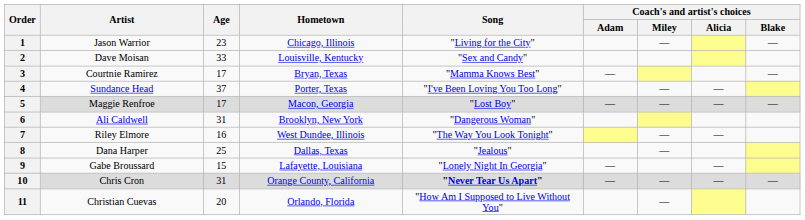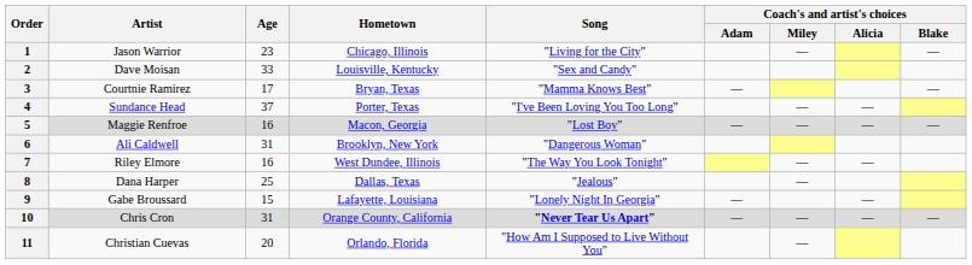 <table class="wikitable" style="text-align:center; line-height:17px; width:100%;">
 <tr>
 <th scope="col" rowspan="2" style="width:04%;">Order</th>
 <th scope="col" rowspan="2" style="width:18%;">Artist</th>
 <th scope="col" rowspan="2" style="width:04%;">Age</th>
 <th scope="col" rowspan="2" style="width:18%;">Hometown</th>
 <th scope="col" rowspan="2" style="width:20%;">Song</th>
 <th scope="col" colspan="4" style="width:24%;">Coach's and artist's choices</th>
 </tr>
 <tr>
 <th style="width:06%;">Adam</th>
 <th style="width:06%;">Miley</th>
 <th style="width:06%;">Alicia</th>
 <th style="width:06%;">Blake</th>
 </tr>
 <tr>
 <th>1</th>
 <td>Jason Warrior</td>
 <td>23</td>
 <td><a href='#'>Chicago, Illinois</a></td>
 <td>"<a href='#'>Living for the City</a>"</td>
 <td><strong></strong></td>
 <td>—</td>
 <td style="background:#fdfc8f;"><strong></strong></td>
 <td>—</td>
 </tr>
 <tr>
 <th>2</th>
 <td>Dave Moisan</td>
 <td>33</td>
 <td><a href='#'>Louisville, Kentucky</a></td>
 <td>"<a href='#'>Sex and Candy</a>"</td>
 <td><strong></strong></td>
 <td><strong></strong></td>
 <td style="background:#fdfc8f;"><strong></strong></td>
 <td><strong></strong></td>
 </tr>
 <tr>
 <th>3</th>
 <td>Courtnie Ramirez</td>
 <td>17</td>
 <td><a href='#'>Bryan, Texas</a></td>
 <td>"<a href='#'>Mamma Knows Best</a>"</td>
 <td>—</td>
 <td style="background:#fdfc8f;"><strong></strong></td>
 <td><strong></strong></td>
 <td>—</td>
 </tr>
 <tr>
 <th>4</th>
 <td><a href='#'>Sundance Head</a></td>
 <td>37</td>
 <td><a href='#'>Porter, Texas</a></td>
 <td>"<a href='#'>I've Been Loving You Too Long</a>"</td>
 <td><strong></strong></td>
 <td>—</td>
 <td>—</td>
 <td style="background:#fdfc8f;"><strong></strong></td>
 </tr>
 <tr style="background:#DCDCDC;">
 <th>5</th>
 <td>Maggie Renfroe</td>
-<td>17</td>
+<td>16</td>
 <td><a href='#'>Macon, Georgia</a></td>
 <td>"<a href='#'>Lost Boy</a>"</td>
 <td>—</td>
 <td>—</td>
 <td>—</td>
 <td>—</td>
 </tr>
 <tr>
 <th>6</th>
 <td><a href='#'>Ali Caldwell</a></td>
 <td>31</td>
 <td><a href='#'>Brooklyn, New York</a></td>
 <td>"<a href='#'>Dangerous Woman</a>"</td>
 <td><strong></strong></td>
 <td style="background:#fdfc8f;"><strong></strong></td>
 <td><strong></strong></td>
 <td><strong></strong></td>
 </tr>
 <tr>
 <th>7</th>
 <td>Riley Elmore</td>
 <td>16</td>
 <td><a href='#'>West Dundee, Illinois</a></td>
 <td>"<a href='#'>The Way You Look Tonight</a>"</td>
 <td style="background:#fdfc8f;"><strong></strong></td>
 <td>—</td>
 <td>—</td>
 <td><strong></strong></td>
 </tr>
 <tr>
 <th>8</th>
 <td>Dana Harper</td>
 <td>25</td>
 <td><a href='#'>Dallas, Texas</a></td>
 <td>"<a href='#'>Jealous</a>"</td>
 <td><strong></strong></td>
 <td>—</td>
 <td><strong></strong></td>
 <td style="background:#fdfc8f;"><strong></strong></td>
 </tr>
 <tr>
 <th>9</th>
 <td>Gabe Broussard</td>
 <td>15</td>
 <td><a href='#'>Lafayette, Louisiana</a></td>
 <td>"<a href='#'>Lonely Night In Georgia</a>"</td>
 <td>—</td>
 <td><strong></strong></td>
 <td>—</td>
 <td style="background:#fdfc8f;"><strong></strong></td>
 </tr>
 <tr style="background:#DCDCDC;">
 <th>10</th>
 <td>Chris Cron</td>
 <td>31</td>
 <td><a href='#'>Orange County, California</a></td>
 <td><strong>"<a href='#'>Never Tear Us Apart</a>"</strong></td>
 <td>—</td>
 <td>—</td>
 <td>—</td>
 <td>—</td>
 </tr>
 <tr>
 <th>11</th>
 <td>Christian Cuevas</td>
 <td>20</td>
 <td><a href='#'>Orlando, Florida</a></td>
 <td>"<a href='#'>How Am I Supposed to Live Without You</a>"</td>
 <td><strong></strong></td>
 <td>—</td>
 <td style="background:#fdfc8f;"><strong></strong></td>
 <td><strong></strong></td>
 </tr>
 </table>
